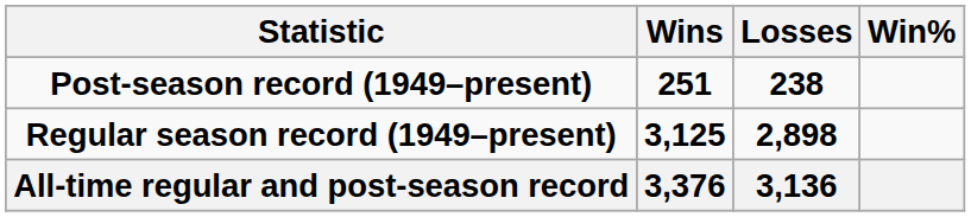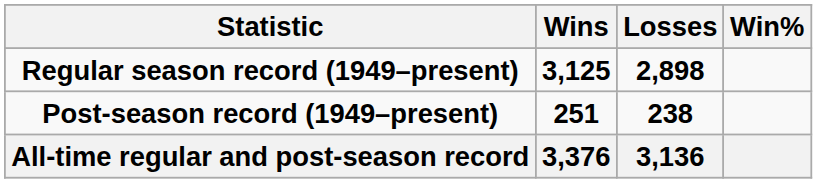 <table class="wikitable" style="text-align:center; font-size:95%">
 <tr>
 <th>Statistic</th>
 <th>Wins</th>
 <th>Losses</th>
 <th>Win%</th>
 </tr>
 <tr>
+<td><strong>Regular season record (1949–present)</strong></td>
+<td><strong>3,125</strong></td>
+<td><strong>2,898</strong></td>
+<td><strong></strong></td>
+</tr>
+<tr>
 <td><strong>Post-season record (1949–present)</strong></td>
 <td><strong>251</strong></td>
 <td><strong>238</strong></td>
-<td><strong></strong></td>
-</tr>
-<tr>
-<td><strong>Regular season record (1949–present)</strong></td>
-<td><strong>3,125</strong></td>
-<td><strong>2,898</strong></td>
 <td><strong></strong></td>
 </tr>
 <tr>
 <th><strong>All-time regular and post-season record</strong></th>
 <th><strong>3,376</strong></th>
 <th><strong>3,136</strong></th>
 <th><strong></strong></th>
 </tr>
 </table>
